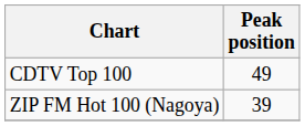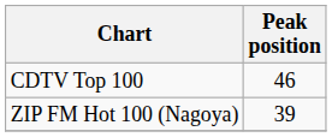 <table class="wikitable">
 <tr>
 <th>Chart</th>
 <th>Peak<br>position</th>
 </tr>
 <tr>
 <td>CDTV Top 100</td>
-<td align="center">49</td>
+<td align="center">46</td>
 </tr>
 <tr>
 <td>ZIP FM Hot 100 (Nagoya)</td>
 <td align="center">39</td>
 </tr>
 <tr>
 </tr>
 </table>
